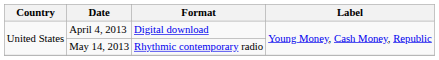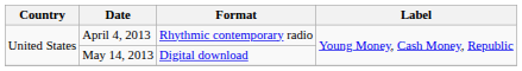 <table class="wikitable">
 <tr>
 <th>Country</th>
 <th>Date</th>
 <th>Format</th>
 <th>Label</th>
 </tr>
 <tr>
 <td rowspan="2">United States</td>
 <td>April 4, 2013</td>
-<td><a href='#'>Digital download</a></td>
+<td><a href='#'>Rhythmic contemporary</a> radio</td>
 <td rowspan="2"><a href='#'>Young Money</a>, <a href='#'>Cash Money</a>, <a href='#'>Republic</a></td>
 </tr>
 <tr>
 <td>May 14, 2013</td>
-<td><a href='#'>Rhythmic contemporary</a> radio</td>
+<td><a href='#'>Digital download</a></td>
 </tr>
 <tr>
 </tr>
 </table>
